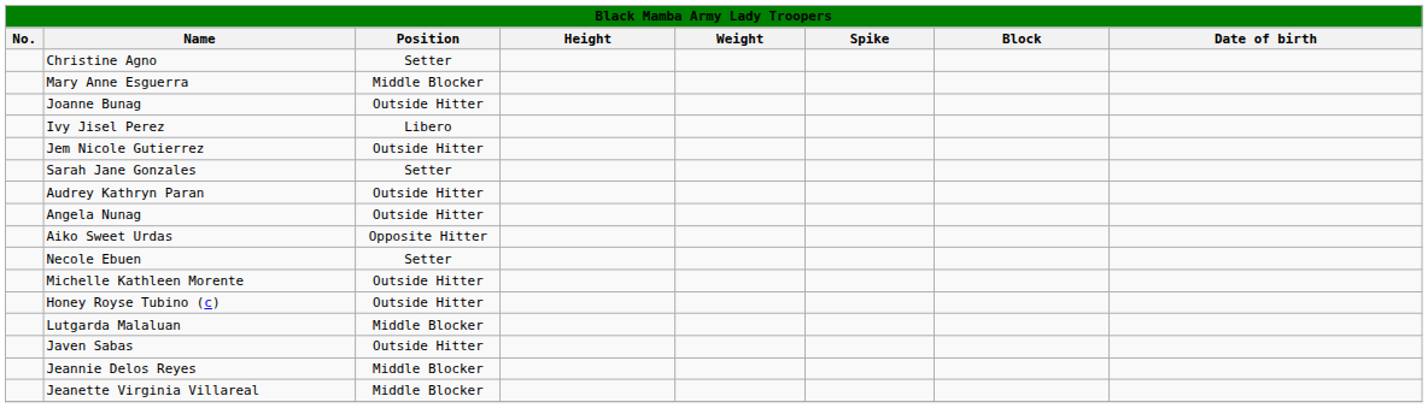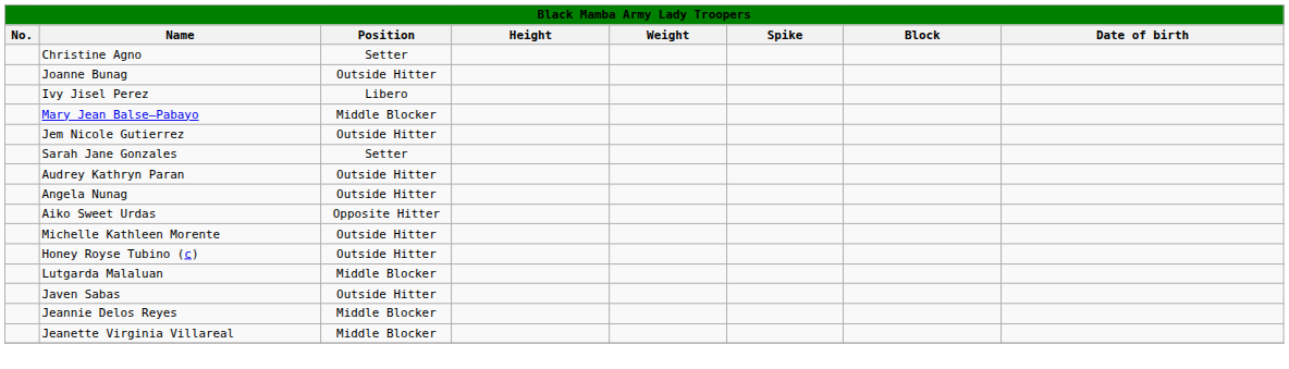 <table class="wikitable sortable" style="font-size:90%; text-align:center; width:100%;">
 <tr>
 <th style=background:green; colspan=8><span>Black Mamba Army Lady Troopers</span></th>
 </tr>
 <tr>
 <th style="width:2em;">No.</th>
 <th style="width:20em;">Name</th>
 <th style="width:9em;">Position</th>
 <th style="width:11em;">Height</th>
 <th style="width:8em;">Weight</th>
 <th style="width:8em;">Spike</th>
 <th style="width:11em;">Block</th>
 <th style="width:20em;">Date of birth</th>
 </tr>
 <tr>
 <td></td>
 <td style="text-align: left">Christine Agno</td>
 <td>Setter</td>
 <td></td>
 <td></td>
 <td></td>
 <td></td>
 <td align=right></td>
 </tr>
 <tr>
 <td></td>
-<td style="text-align: left">Mary Anne Esguerra</td>
-<td>Middle Blocker</td>
-<td></td>
-<td></td>
-<td></td>
-<td></td>
-<td align=right></td>
-</tr>
-<tr>
-<td></td>
 <td style="text-align: left">Joanne Bunag</td>
 <td>Outside Hitter</td>
 <td></td>
 <td></td>
 <td></td>
 <td></td>
 <td align=right></td>
 </tr>
 <tr>
 <td></td>
 <td style="text-align: left">Ivy Jisel Perez</td>
 <td>Libero</td>
+<td></td>
+<td></td>
+<td></td>
+<td></td>
+<td align=right></td>
+</tr>
+<tr>
+<td></td>
+<td style="text-align: left"><a href='#'>Mary Jean Balse–Pabayo</a></td>
+<td>Middle Blocker</td>
 <td></td>
 <td></td>
 <td></td>
 <td></td>
 <td align=right></td>
 </tr>
 <tr>
 <td></td>
 <td style="text-align: left">Jem Nicole Gutierrez</td>
 <td>Outside Hitter</td>
 <td></td>
 <td></td>
 <td></td>
 <td></td>
 <td align=right></td>
 </tr>
 <tr>
 <td></td>
 <td style="text-align: left">Sarah Jane Gonzales</td>
 <td>Setter</td>
 <td></td>
 <td></td>
 <td></td>
 <td></td>
 <td align=right></td>
 </tr>
 <tr>
 <td></td>
 <td style="text-align: left">Audrey Kathryn Paran</td>
 <td>Outside Hitter</td>
 <td></td>
 <td></td>
 <td></td>
 <td></td>
 <td align=right></td>
 </tr>
 <tr>
 <td></td>
 <td style="text-align: left">Angela Nunag</td>
 <td>Outside Hitter</td>
 <td></td>
 <td></td>
 <td></td>
 <td></td>
 <td align=right></td>
 </tr>
 <tr>
 <td></td>
 <td style="text-align: left">Aiko Sweet Urdas</td>
 <td>Opposite Hitter</td>
-<td></td>
-<td></td>
-<td></td>
-<td></td>
-<td align=right></td>
-</tr>
-<tr>
-<td></td>
-<td style="text-align: left">Necole Ebuen</td>
-<td>Setter</td>
 <td></td>
 <td></td>
 <td></td>
 <td></td>
 <td align=right></td>
 </tr>
 <tr>
 <td></td>
 <td style="text-align: left">Michelle Kathleen Morente</td>
 <td>Outside Hitter</td>
 <td></td>
 <td></td>
 <td></td>
 <td></td>
 <td align=right></td>
 </tr>
 <tr>
 <td></td>
 <td style="text-align: left">Honey Royse Tubino (<a href='#'>c</a>)</td>
 <td>Outside Hitter</td>
 <td></td>
 <td></td>
 <td></td>
 <td></td>
 <td align=right></td>
 </tr>
 <tr>
 <td></td>
 <td style="text-align: left">Lutgarda Malaluan</td>
 <td>Middle Blocker</td>
 <td></td>
 <td></td>
 <td></td>
 <td></td>
 <td align=right></td>
 </tr>
 <tr>
 <td></td>
 <td style="text-align: left">Javen Sabas</td>
 <td>Outside Hitter</td>
 <td></td>
 <td></td>
 <td></td>
 <td></td>
 <td align=right></td>
 </tr>
 <tr>
 <td></td>
 <td style="text-align: left">Jeannie Delos Reyes</td>
 <td>Middle Blocker</td>
 <td></td>
 <td></td>
 <td></td>
 <td></td>
 <td align=right></td>
 </tr>
 <tr>
 <td></td>
 <td style="text-align: left">Jeanette Virginia Villareal</td>
 <td>Middle Blocker</td>
 <td></td>
 <td></td>
 <td></td>
 <td></td>
 <td align=right></td>
 </tr>
 <tr>
 </tr>
 </table>
